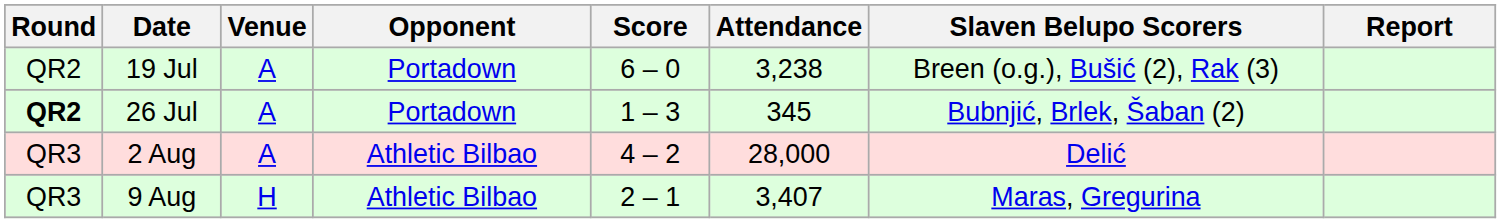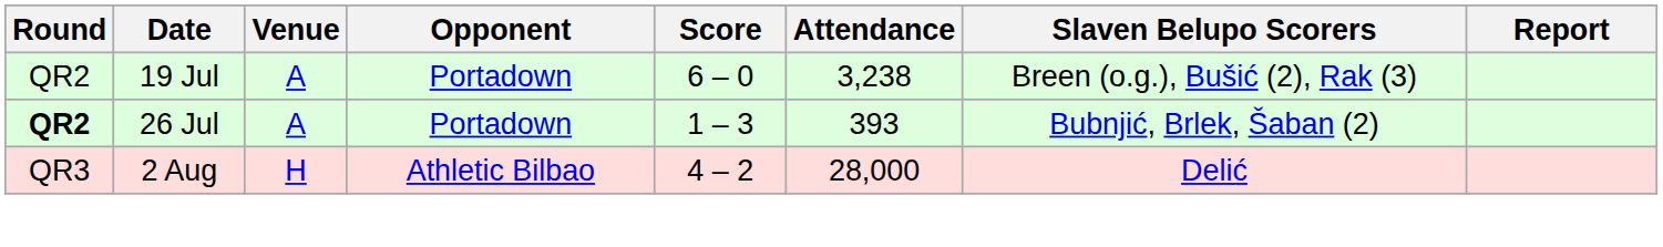 <table class="wikitable sortable" style="text-align: center; font-size:95%;">
 <tr>
 <th width="30">Round</th>
 <th width="60">Date</th>
 <th width="20">Venue</th>
 <th width="150">Opponent</th>
 <th width="60">Score</th>
 <th width="40">Attendance</th>
 <th width="250">Slaven Belupo Scorers</th>
 <th width="90" class="unsortable">Report</th>
 </tr>
 <tr bgcolor="#ddffdd">
 <td>QR2</td>
 <td>19 Jul</td>
 <td><a href='#'>A</a> </td>
 <td><a href='#'>Portadown</a> </td>
 <td>6 – 0</td>
 <td>3,238</td>
 <td>Breen (o.g.), <a href='#'>Bušić</a> (2), <a href='#'>Rak</a> (3)</td>
 <td></td>
 </tr>
 <tr bgcolor="#ddffdd">
 <td><strong>QR2</strong></td>
 <td>26 Jul</td>
 <td><a href='#'>A</a> </td>
 <td><a href='#'>Portadown</a> </td>
 <td>1 – 3</td>
-<td>345</td>
+<td>393</td>
 <td><a href='#'>Bubnjić</a>, <a href='#'>Brlek</a>, <a href='#'>Šaban</a> (2)</td>
 <td></td>
 </tr>
 <tr bgcolor="#ffdddd">
 <td>QR3</td>
 <td>2 Aug</td>
-<td><a href='#'>A</a> </td>
+<td><a href='#'>H</a></td>
 <td><a href='#'>Athletic Bilbao</a> </td>
 <td>4 – 2</td>
 <td>28,000</td>
 <td><a href='#'>Delić</a></td>
 <td></td>
 </tr>
-<tr bgcolor="#ddffdd">
-<td>QR3</td>
-<td>9 Aug</td>
-<td><a href='#'>H</a></td>
-<td><a href='#'>Athletic Bilbao</a> </td>
-<td>2 – 1</td>
-<td>3,407</td>
-<td><a href='#'>Maras</a>, <a href='#'>Gregurina</a></td>
-<td></td>
-</tr>
 </table>
